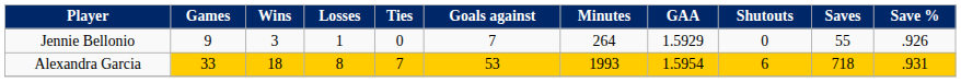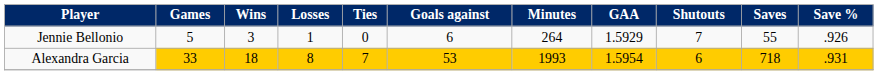 <table class="wikitable" width="80%">
 <tr align="center"  style="background:#002868;color:#FFFFFF;">
 <td><strong>Player</strong></td>
 <td><strong>Games</strong></td>
 <td><strong>Wins</strong></td>
 <td><strong>Losses</strong></td>
 <td><strong>Ties</strong></td>
 <td><strong>Goals against</strong></td>
 <td><strong>Minutes</strong></td>
 <td><strong>GAA</strong></td>
 <td><strong>Shutouts</strong></td>
 <td><strong>Saves</strong></td>
 <td><strong>Save %</strong></td>
 </tr>
 <tr align="center" bgcolor="">
 <td>Jennie Bellonio</td>
-<td>9</td>
+<td>5</td>
 <td>3</td>
 <td>1</td>
 <td>0</td>
-<td>7</td>
+<td>6</td>
 <td>264</td>
 <td>1.5929</td>
-<td>0</td>
+<td>7</td>
 <td>55</td>
 <td>.926</td>
 </tr>
 <tr align="center" bgcolor="">
 <td>Alexandra Garcia</td>
 <td bgcolor="#FFCC00">33</td>
 <td bgcolor="#FFCC00">18</td>
 <td bgcolor="#FFCC00">8</td>
 <td bgcolor="#FFCC00">7</td>
 <td bgcolor="#FFCC00">53</td>
 <td bgcolor="#FFCC00">1993</td>
 <td bgcolor="#FFCC00">1.5954</td>
 <td bgcolor="#FFCC00">6</td>
 <td bgcolor="#FFCC00">718</td>
 <td bgcolor="#FFCC00">.931</td>
 </tr>
 <tr align="center" bgcolor="">
 </tr>
 </table>
